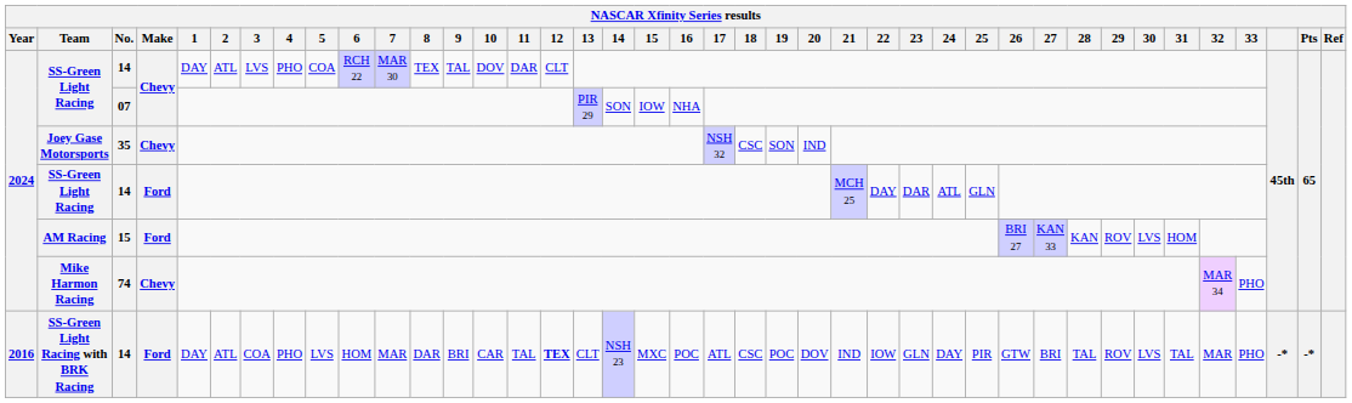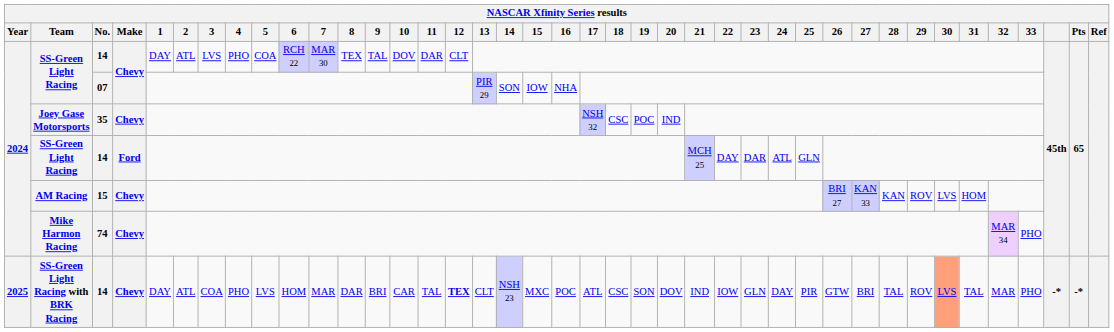 <table class="wikitable" style="text-align:center; font-size:75%">
 <tr>
 <th colspan=42><a href='#'>NASCAR Xfinity Series</a> results</th>
 </tr>
 <tr>
 <th>Year</th>
 <th>Team</th>
 <th>No.</th>
 <th>Make</th>
 <th>1</th>
 <th>2</th>
 <th>3</th>
 <th>4</th>
 <th>5</th>
 <th>6</th>
 <th>7</th>
 <th>8</th>
 <th>9</th>
 <th>10</th>
 <th>11</th>
 <th>12</th>
 <th>13</th>
 <th>14</th>
 <th>15</th>
 <th>16</th>
 <th>17</th>
 <th>18</th>
 <th>19</th>
 <th>20</th>
 <th>21</th>
 <th>22</th>
 <th>23</th>
 <th>24</th>
 <th>25</th>
 <th>26</th>
 <th>27</th>
 <th>28</th>
 <th>29</th>
 <th>30</th>
 <th>31</th>
 <th>32</th>
 <th>33</th>
 <th></th>
 <th>Pts</th>
 <th>Ref</th>
 </tr>
 <tr>
 <th rowspan=6><a href='#'>2024</a></th>
 <th rowspan=2><a href='#'>SS-Green Light Racing</a></th>
 <th>14</th>
 <th rowspan=2><a href='#'>Chevy</a></th>
 <td><a href='#'>DAY</a></td>
 <td><a href='#'>ATL</a></td>
 <td><a href='#'>LVS</a></td>
 <td><a href='#'>PHO</a></td>
 <td><a href='#'>COA</a></td>
 <td style="background:#CFCFFF;"><a href='#'>RCH</a><br><small>22</small></td>
 <td style="background:#CFCFFF;"><a href='#'>MAR</a><br><small>30</small></td>
 <td><a href='#'>TEX</a></td>
 <td><a href='#'>TAL</a></td>
 <td><a href='#'>DOV</a></td>
 <td><a href='#'>DAR</a></td>
 <td><a href='#'>CLT</a></td>
 <td colspan=21></td>
 <th rowspan=6>45th</th>
 <th rowspan=6>65</th>
 <th rowspan=6></th>
 </tr>
 <tr>
 <th>07</th>
 <td colspan=12></td>
 <td style="background:#CFCFFF;"><a href='#'>PIR</a><br><small>29</small></td>
 <td><a href='#'>SON</a></td>
 <td><a href='#'>IOW</a></td>
 <td><a href='#'>NHA</a></td>
 <td colspan=17></td>
 </tr>
 <tr>
 <th><a href='#'>Joey Gase Motorsports</a></th>
 <th>35</th>
 <th><a href='#'>Chevy</a></th>
 <td colspan=16></td>
 <td style="background:#CFCFFF;"><a href='#'>NSH</a><br><small>32</small></td>
 <td><a href='#'>CSC</a></td>
-<td><a href='#'>SON</a></td>
+<td><a href='#'>POC</a></td>
 <td><a href='#'>IND</a></td>
 <td colspan=13></td>
 </tr>
 <tr>
 <th><a href='#'>SS-Green Light Racing</a></th>
 <th>14</th>
 <th><a href='#'>Ford</a></th>
 <td colspan=20></td>
 <td style="background:#CFCFFF;"><a href='#'>MCH</a><br><small>25</small></td>
 <td><a href='#'>DAY</a></td>
 <td><a href='#'>DAR</a></td>
 <td><a href='#'>ATL</a></td>
 <td><a href='#'>GLN</a></td>
 <td colspan=8></td>
 </tr>
 <tr>
 <th><a href='#'>AM Racing</a></th>
 <th>15</th>
-<th><a href='#'>Ford</a></th>
+<th><a href='#'>Chevy</a></th>
 <td colspan=25></td>
 <td style="background:#CFCFFF;"><a href='#'>BRI</a><br><small>27</small></td>
 <td style="background:#CFCFFF;"><a href='#'>KAN</a><br><small>33</small></td>
 <td><a href='#'>KAN</a></td>
 <td><a href='#'>ROV</a></td>
 <td><a href='#'>LVS</a></td>
 <td><a href='#'>HOM</a></td>
 <td colspan=2></td>
 </tr>
 <tr>
 <th><a href='#'>Mike Harmon Racing</a></th>
 <th>74</th>
 <th><a href='#'>Chevy</a></th>
 <td colspan=31></td>
 <td style="background:#EFCFFF;"><a href='#'>MAR</a><br><small>34</small></td>
 <td><a href='#'>PHO</a></td>
 </tr>
 <tr>
-<th><a href='#'>2016</a></th>
+<th><a href='#'>2025</a></th>
 <th><a href='#'>SS-Green Light Racing</a> with <a href='#'>BRK Racing</a></th>
 <th>14</th>
-<th><a href='#'>Ford</a></th>
+<th><a href='#'>Chevy</a></th>
 <td><a href='#'>DAY</a></td>
 <td><a href='#'>ATL</a></td>
 <td><a href='#'>COA</a></td>
 <td><a href='#'>PHO</a></td>
 <td><a href='#'>LVS</a></td>
 <td><a href='#'>HOM</a></td>
 <td><a href='#'>MAR</a></td>
 <td><a href='#'>DAR</a></td>
 <td><a href='#'>BRI</a></td>
 <td><a href='#'>CAR</a></td>
 <td><a href='#'>TAL</a></td>
 <td><strong><a href='#'>TEX</a></strong></td>
 <td><a href='#'>CLT</a></td>
 <td style="background:#CFCFFF;"><a href='#'>NSH</a><br><small>23</small></td>
 <td><a href='#'>MXC</a></td>
 <td><a href='#'>POC</a></td>
 <td><a href='#'>ATL</a></td>
 <td><a href='#'>CSC</a></td>
-<td><a href='#'>POC</a></td>
+<td><a href='#'>SON</a></td>
 <td><a href='#'>DOV</a></td>
 <td><a href='#'>IND</a></td>
 <td><a href='#'>IOW</a></td>
 <td><a href='#'>GLN</a></td>
 <td><a href='#'>DAY</a></td>
 <td><a href='#'>PIR</a></td>
 <td><a href='#'>GTW</a></td>
 <td><a href='#'>BRI</a></td>
 <td><a href='#'>TAL</a></td>
 <td><a href='#'>ROV</a></td>
-<td><a href='#'>LVS</a></td>
+<td style="background: lightsalmon;"><a href='#'>LVS</a></td>
 <td><a href='#'>TAL</a></td>
 <td><a href='#'>MAR</a></td>
 <td><a href='#'>PHO</a></td>
 <th>-*</th>
 <th>-*</th>
 <th></th>
 </tr>
 </table>
